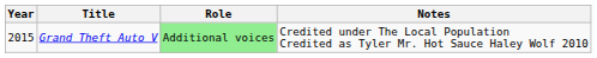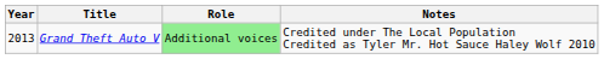 <table class="wikitable">
 <tr>
 <th>Year</th>
 <th>Title</th>
 <th>Role</th>
 <th>Notes</th>
 </tr>
 <tr>
-<td>2015</td>
+<td>2013</td>
 <td><em><a href='#'>Grand Theft Auto V</a></em></td>
 <td style="background: lightgreen;">Additional voices</td>
 <td>Credited under The Local Population<br>Credited as Tyler Mr. Hot Sauce Haley Wolf 2010</td>
 </tr>
 </table>
